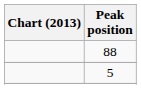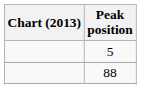 <table class="wikitable sortable">
 <tr>
 <th>Chart (2013)</th>
 <th>Peak<br>position</th>
+</tr>
+<tr>
+<td></td>
+<td align="center">5</td>
+</tr>
+<tr>
 </tr>
 <tr>
 <td align="left"></td>
 <td style="text-align:center;">88</td>
 </tr>
 <tr>
 </tr>
 <tr>
-<td></td>
-<td align="center">5</td>
-</tr>
-<tr>
-</tr>
-<tr>
 </tr>
 <tr>
 </tr>
 </table>
